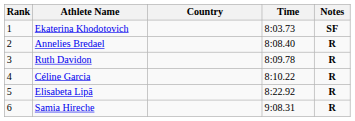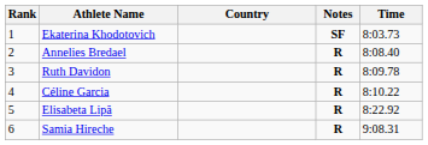 <table class="wikitable">
 <tr>
 <th width=25>Rank</th>
 <th width=175>Athlete Name</th>
 <th width=175>Country</th>
+<th width=50>Notes</th>
 <th width=75>Time</th>
-<th width=50>Notes</th>
 </tr>
 <tr>
 <td>1</td>
 <td><a href='#'>Ekaterina Khodotovich</a></td>
 <td></td>
+<td align=center><strong>SF</strong></td>
 <td>8:03.73</td>
-<td align=center><strong>SF</strong></td>
 </tr>
 <tr>
 <td>2</td>
 <td><a href='#'>Annelies Bredael</a></td>
 <td></td>
+<td align=center><strong>R</strong></td>
 <td>8:08.40</td>
-<td align=center><strong>R</strong></td>
 </tr>
 <tr>
 <td>3</td>
 <td><a href='#'>Ruth Davidon</a></td>
 <td></td>
+<td align=center><strong>R</strong></td>
 <td>8:09.78</td>
-<td align=center><strong>R</strong></td>
 </tr>
 <tr>
 <td>4</td>
 <td><a href='#'>Céline Garcia</a></td>
 <td></td>
+<td align=center><strong>R</strong></td>
 <td>8:10.22</td>
-<td align=center><strong>R</strong></td>
 </tr>
 <tr>
 <td>5</td>
 <td><a href='#'>Elisabeta Lipă</a></td>
 <td></td>
+<td align=center><strong>R</strong></td>
 <td>8:22.92</td>
-<td align=center><strong>R</strong></td>
 </tr>
 <tr>
 <td>6</td>
 <td><a href='#'>Samia Hireche</a></td>
 <td></td>
+<td align=center><strong>R</strong></td>
 <td>9:08.31</td>
-<td align=center><strong>R</strong></td>
 </tr>
 </table>
